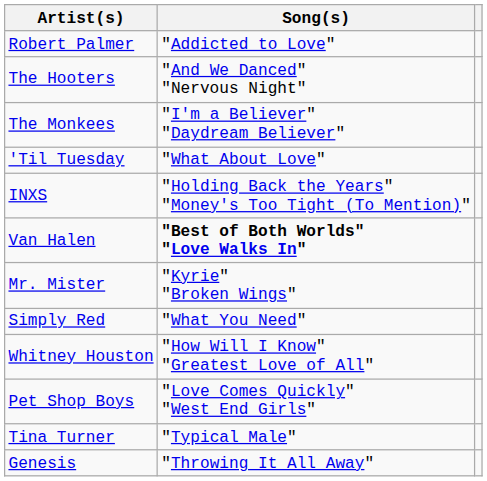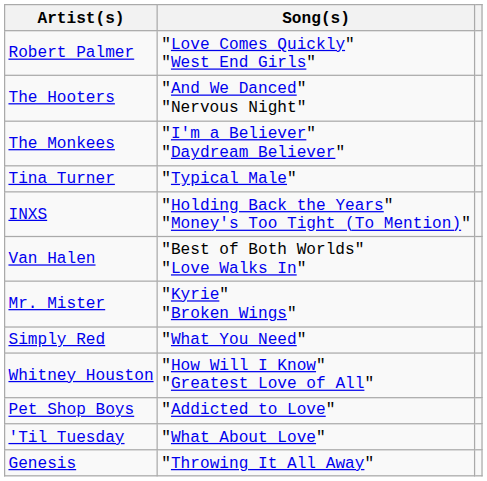 <table class="wikitable plainrowheaders">
 <tr>
 <th scope="col">Artist(s)</th>
 <th scope="col">Song(s)</th>
 <th scope="col"></th>
 </tr>
 <tr>
 <td><a href='#'>Robert Palmer</a></td>
-<td>"<a href='#'>Addicted to Love</a>"</td>
+<td>"<a href='#'>Love Comes Quickly</a>"<br>"<a href='#'>West End Girls</a>"</td>
 <td style="text-align:center;"></td>
 </tr>
 <tr>
 <td><a href='#'>The Hooters</a></td>
 <td>"<a href='#'>And We Danced</a>"<br>"Nervous Night"</td>
 <td style="text-align:center;"></td>
 </tr>
 <tr>
 <td><a href='#'>The Monkees</a></td>
 <td>"<a href='#'>I'm a Believer</a>"<br>"<a href='#'>Daydream Believer</a>"</td>
 <td style="text-align:center;"></td>
 </tr>
 <tr>
-<td><a href='#'>'Til Tuesday</a></td>
-<td>"<a href='#'>What About Love</a>"</td>
+<td><a href='#'>Tina Turner</a></td>
+<td>"<a href='#'>Typical Male</a>"</td>
 <td style="text-align:center;"></td>
 </tr>
 <tr>
 <td><a href='#'>INXS</a></td>
 <td>"<a href='#'>Holding Back the Years</a>"<br>"<a href='#'>Money's Too Tight (To Mention)</a>"</td>
 <td style="text-align:center;"></td>
 </tr>
 <tr>
 <td><a href='#'>Van Halen</a></td>
-<td><strong>"Best of Both Worlds"<br>"<a href='#'>Love Walks In</a>" <br></strong></td>
+<td>"Best of Both Worlds"<br>"<a href='#'>Love Walks In</a>" <br></td>
 <td style="text-align:center;"></td>
 </tr>
 <tr>
 <td><a href='#'>Mr. Mister</a></td>
 <td>"<a href='#'>Kyrie</a>"<br>"<a href='#'>Broken Wings</a>"</td>
 <td style="text-align:center;"></td>
 </tr>
 <tr>
 <td><a href='#'>Simply Red</a></td>
 <td>"<a href='#'>What You Need</a>"</td>
 <td style="text-align:center;"></td>
 </tr>
 <tr>
 <td><a href='#'>Whitney Houston</a></td>
 <td>"<a href='#'>How Will I Know</a>"<br>"<a href='#'>Greatest Love of All</a>"</td>
 <td style="text-align:center;"></td>
 </tr>
 <tr>
 <td><a href='#'>Pet Shop Boys</a></td>
-<td>"<a href='#'>Love Comes Quickly</a>"<br>"<a href='#'>West End Girls</a>"</td>
+<td>"<a href='#'>Addicted to Love</a>"</td>
 <td style="text-align:center;"></td>
 </tr>
 <tr>
-<td><a href='#'>Tina Turner</a></td>
-<td>"<a href='#'>Typical Male</a>"</td>
+<td><a href='#'>'Til Tuesday</a></td>
+<td>"<a href='#'>What About Love</a>"</td>
 <td style="text-align:center;"></td>
 </tr>
 <tr>
 <td><a href='#'>Genesis</a></td>
 <td>"<a href='#'>Throwing It All Away</a>" <br></td>
 <td style="text-align:center;"></td>
 </tr>
 </table>
